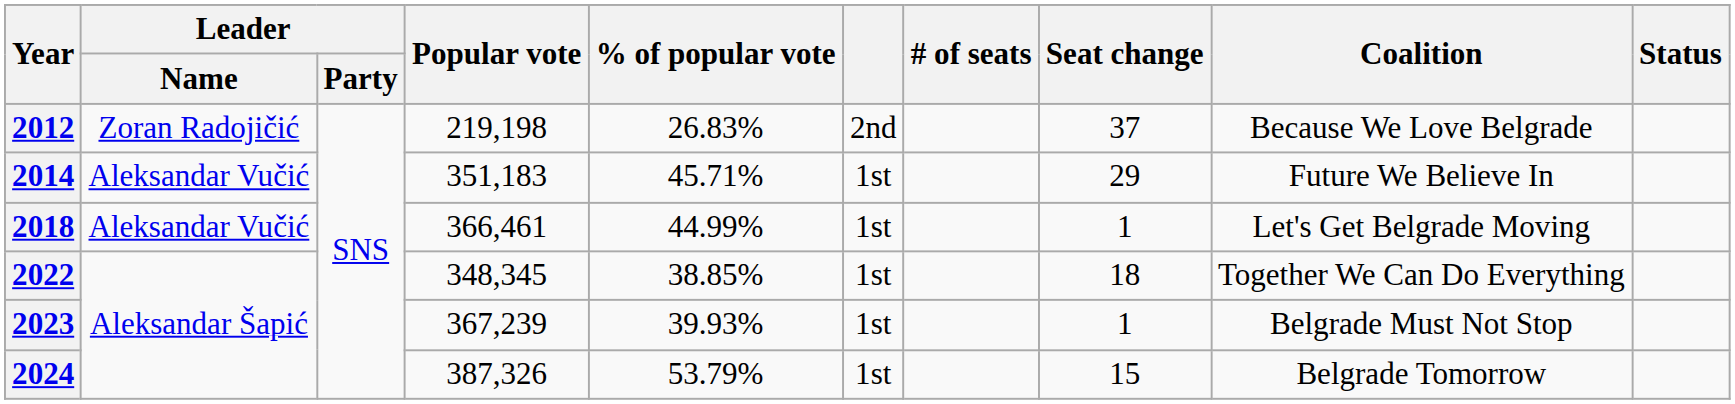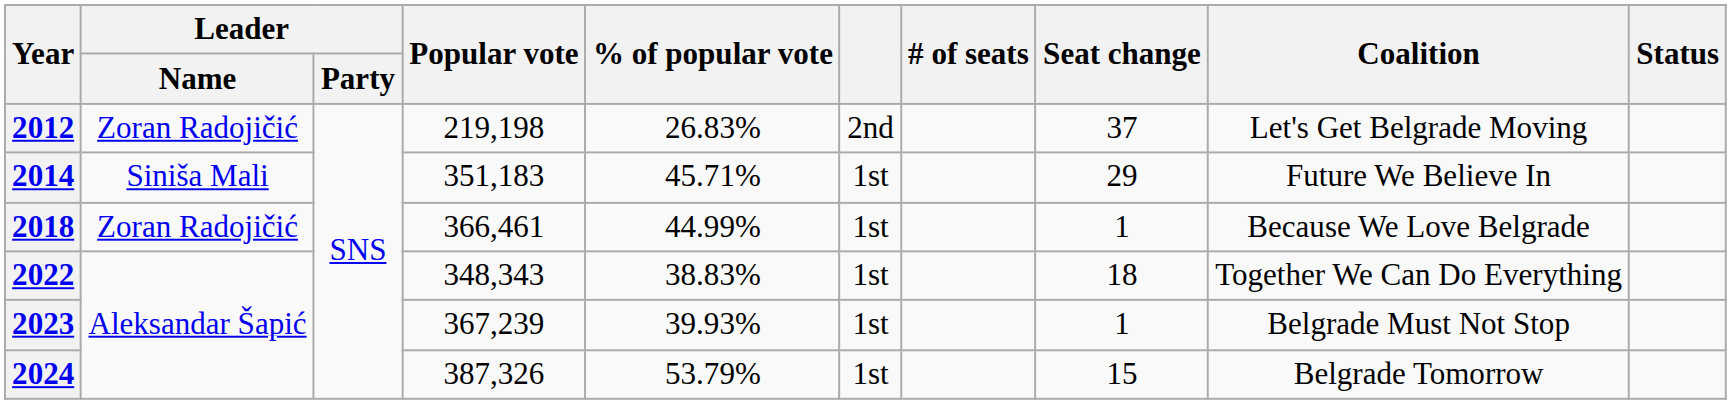 <table class="wikitable" style="text-align:center">
 <tr>
 <th rowspan="2">Year</th>
 <th colspan="2">Leader</th>
 <th rowspan="2">Popular vote</th>
 <th rowspan="2">% of popular vote</th>
 <th rowspan="2"></th>
 <th rowspan="2"># of seats</th>
 <th rowspan="2">Seat change</th>
 <th rowspan="2">Coalition</th>
 <th rowspan="2">Status</th>
 </tr>
 <tr>
 <th>Name</th>
 <th>Party</th>
 </tr>
 <tr>
 <th><a href='#'>2012</a></th>
 <td><a href='#'>Zoran Radojičić</a></td>
 <td rowspan="6"><a href='#'>SNS</a></td>
 <td>219,198</td>
 <td>26.83%</td>
 <td> 2nd</td>
 <td></td>
 <td> 37</td>
-<td>Because We Love Belgrade</td>
+<td>Let's Get Belgrade Moving</td>
 <td></td>
 </tr>
 <tr>
 <th><a href='#'>2014</a></th>
-<td><a href='#'>Aleksandar Vučić</a></td>
+<td><a href='#'>Siniša Mali</a></td>
 <td>351,183</td>
 <td>45.71%</td>
 <td> 1st</td>
 <td></td>
 <td> 29</td>
 <td>Future We Believe In</td>
 <td></td>
 </tr>
 <tr>
 <th><a href='#'>2018</a></th>
-<td><a href='#'>Aleksandar Vučić</a></td>
+<td><a href='#'>Zoran Radojičić</a></td>
 <td>366,461</td>
 <td>44.99%</td>
 <td> 1st</td>
 <td></td>
 <td> 1</td>
-<td>Let's Get Belgrade Moving</td>
+<td>Because We Love Belgrade</td>
 <td></td>
 </tr>
 <tr>
 <th><a href='#'>2022</a></th>
 <td rowspan="3"><a href='#'>Aleksandar Šapić</a></td>
-<td>348,345</td>
-<td>38.85%</td>
+<td>348,343</td>
+<td>38.83%</td>
 <td> 1st</td>
 <td></td>
 <td> 18</td>
 <td>Together We Can Do Everything</td>
 <td></td>
 </tr>
 <tr>
 <th><a href='#'>2023</a></th>
 <td>367,239</td>
 <td>39.93%</td>
 <td> 1st</td>
 <td></td>
 <td> 1</td>
 <td>Belgrade Must Not Stop</td>
 <td></td>
 </tr>
 <tr>
 <th><a href='#'>2024</a></th>
 <td>387,326</td>
 <td>53.79%</td>
 <td> 1st</td>
 <td></td>
 <td> 15</td>
 <td>Belgrade Tomorrow</td>
 <td></td>
 </tr>
 </table>
